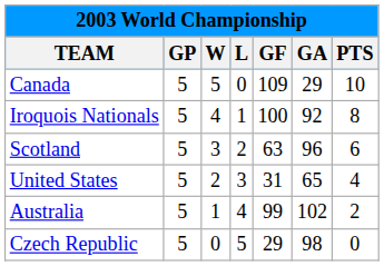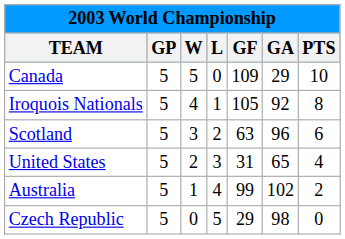 <table class="wikitable">
 <tr bgcolor="#0099FF">
 <td colspan="7" align="center"><strong>2003 World Championship</strong></td>
 </tr>
 <tr bgcolor="0099FF">
 <th>TEAM</th>
 <th>GP</th>
 <th>W</th>
 <th>L</th>
 <th>GF</th>
 <th>GA</th>
 <th>PTS</th>
 </tr>
 <tr align="center" bgcolor="#ffffff">
 <td align="left"><a href='#'>Canada</a></td>
 <td>5</td>
 <td>5</td>
 <td>0</td>
 <td>109</td>
 <td>29</td>
 <td>10</td>
 </tr>
 <tr align="center" bgcolor="#ffffff">
 <td align="left"><a href='#'>Iroquois Nationals</a></td>
 <td>5</td>
 <td>4</td>
 <td>1</td>
-<td>100</td>
+<td>105</td>
 <td>92</td>
 <td>8</td>
 </tr>
 <tr align="center" bgcolor="#ffffff">
 <td align="left"><a href='#'>Scotland</a></td>
 <td>5</td>
 <td>3</td>
 <td>2</td>
 <td>63</td>
 <td>96</td>
 <td>6</td>
 </tr>
 <tr align="center" bgcolor="#ffffff">
 <td align="left"><a href='#'>United States</a></td>
 <td>5</td>
 <td>2</td>
 <td>3</td>
 <td>31</td>
 <td>65</td>
 <td>4</td>
 </tr>
 <tr align="center" bgcolor="#ffffff">
 <td align="left"><a href='#'>Australia</a></td>
 <td>5</td>
 <td>1</td>
 <td>4</td>
 <td>99</td>
 <td>102</td>
 <td>2</td>
 </tr>
 <tr align="center" bgcolor="#ffffff">
 <td align="left"><a href='#'>Czech Republic</a></td>
 <td>5</td>
 <td>0</td>
 <td>5</td>
 <td>29</td>
 <td>98</td>
 <td>0</td>
 </tr>
 </table>
